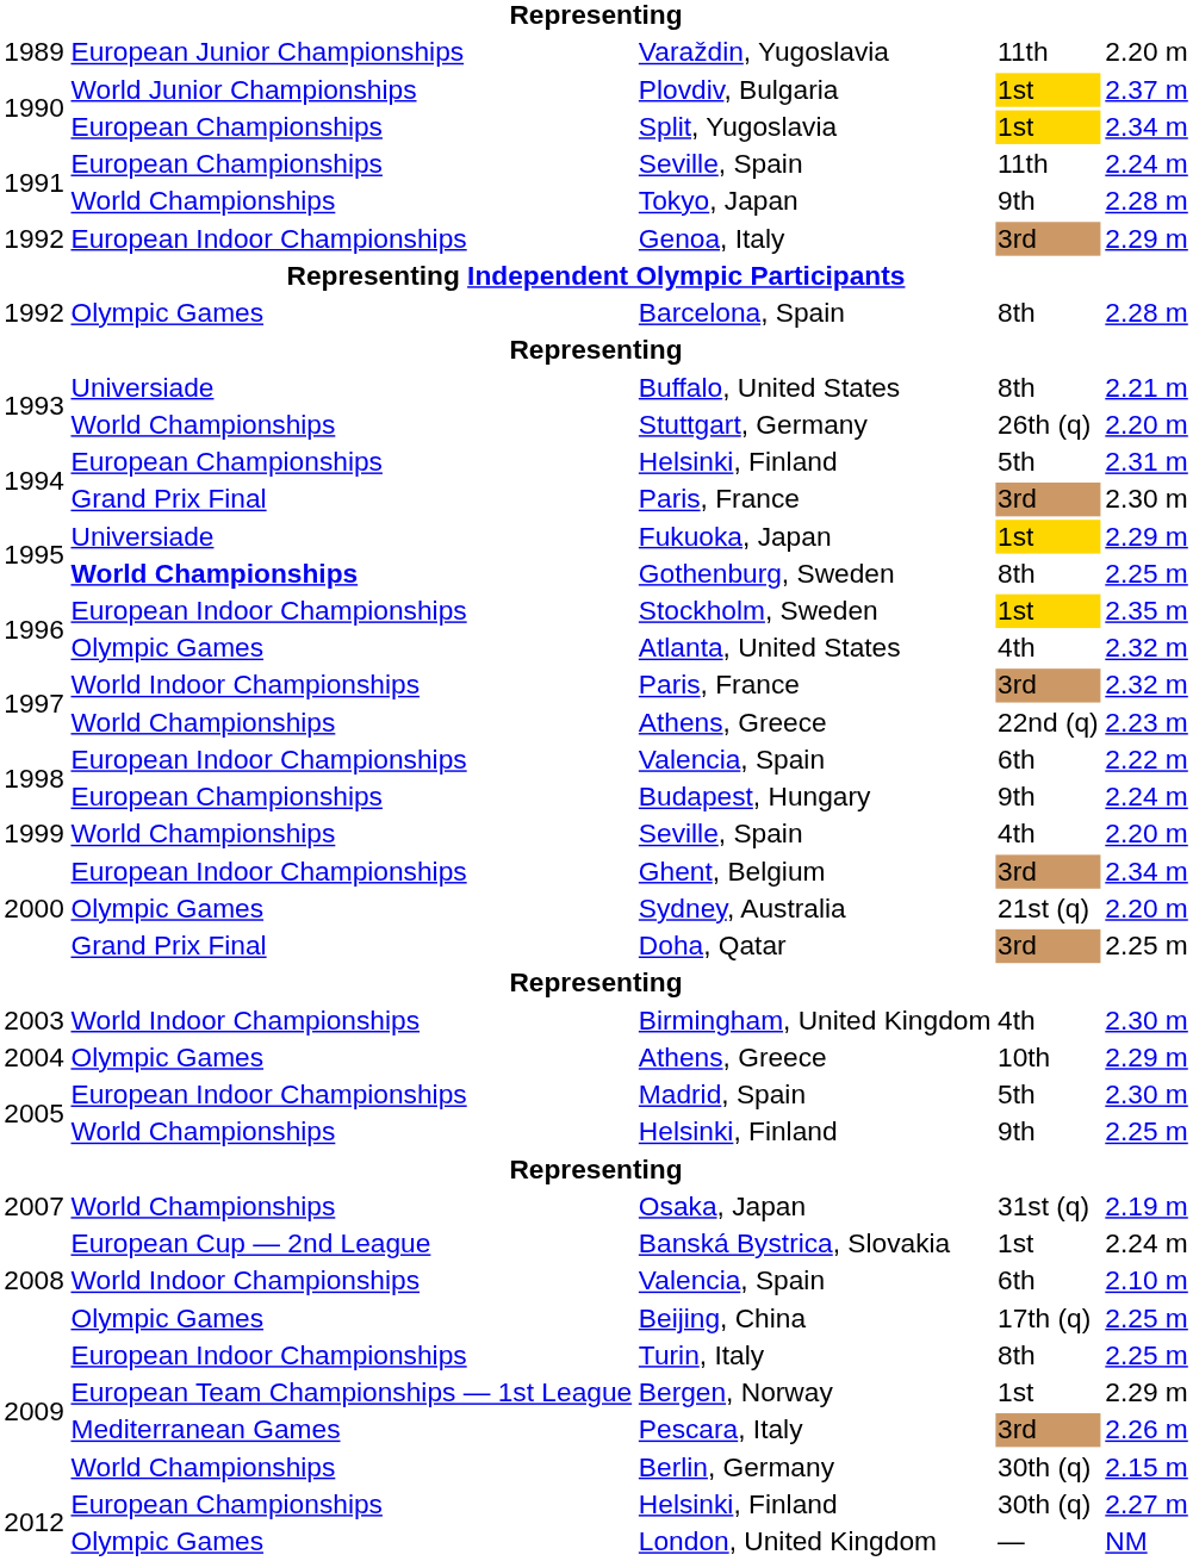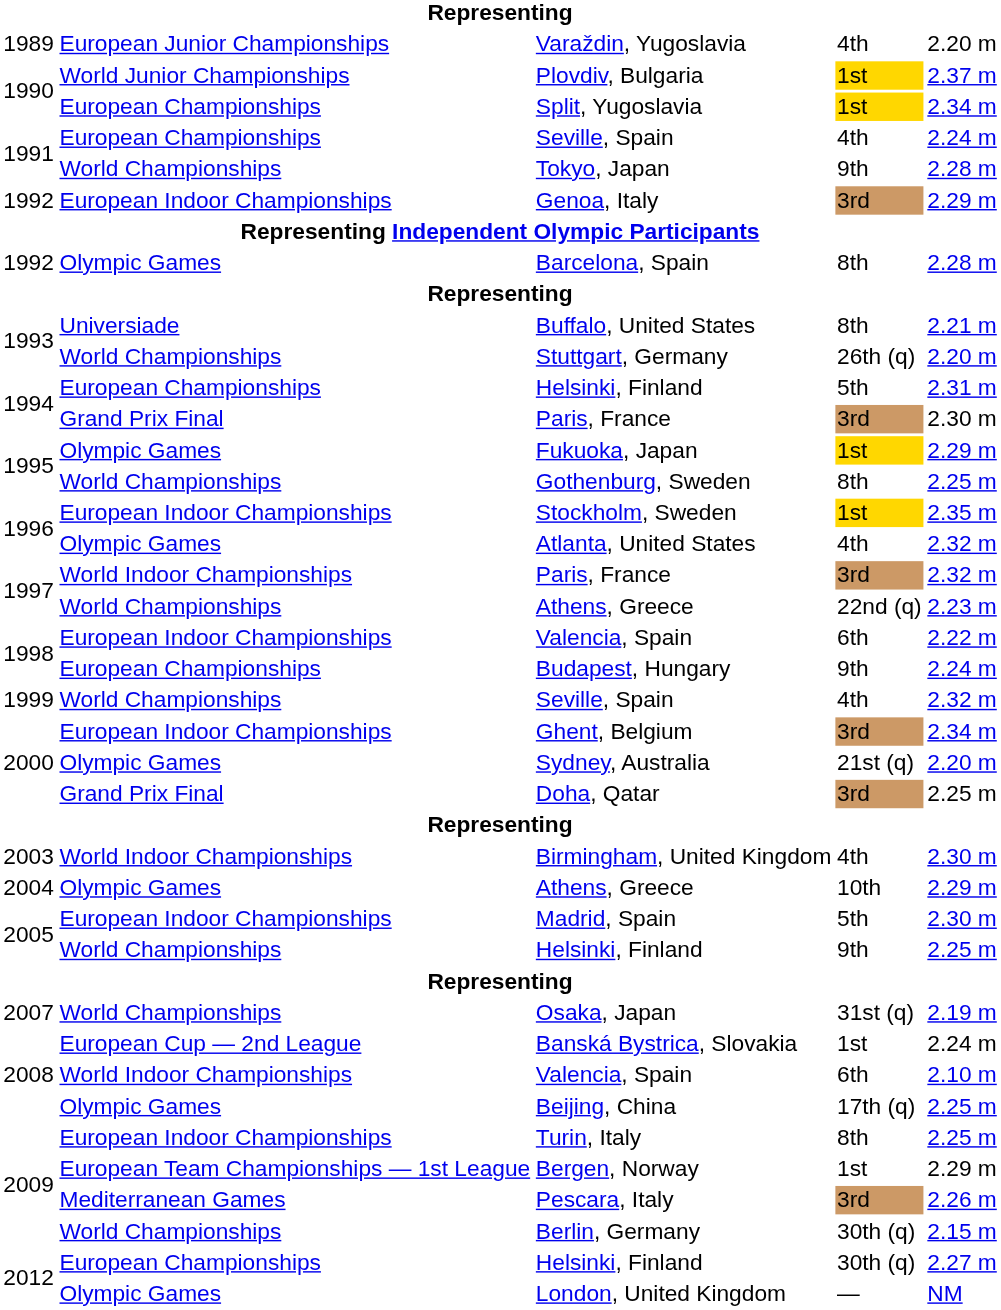 <table>
 <tr>
 <th colspan="6">Representing </th>
 </tr>
 <tr>
 <td>1989</td>
 <td><a href='#'>European Junior Championships</a></td>
 <td><a href='#'>Varaždin</a>, Yugoslavia</td>
-<td>11th</td>
+<td>4th</td>
 <td>2.20 m</td>
 </tr>
 <tr>
 <td rowspan=2>1990</td>
 <td><a href='#'>World Junior Championships</a></td>
 <td><a href='#'>Plovdiv</a>, Bulgaria</td>
 <td bgcolor="gold">1st</td>
 <td><a href='#'>2.37 m</a></td>
 </tr>
 <tr>
 <td><a href='#'>European Championships</a></td>
 <td><a href='#'>Split</a>, Yugoslavia</td>
 <td bgcolor="gold">1st</td>
 <td><a href='#'>2.34 m</a></td>
 </tr>
 <tr>
 <td rowspan=2>1991</td>
 <td><a href='#'>European Championships</a></td>
 <td><a href='#'>Seville</a>, Spain</td>
-<td>11th</td>
+<td>4th</td>
 <td><a href='#'>2.24 m</a></td>
 </tr>
 <tr>
 <td><a href='#'>World Championships</a></td>
 <td><a href='#'>Tokyo</a>, Japan</td>
 <td>9th</td>
 <td><a href='#'>2.28 m</a></td>
 </tr>
 <tr>
 <td>1992</td>
 <td><a href='#'>European Indoor Championships</a></td>
 <td><a href='#'>Genoa</a>, Italy</td>
 <td bgcolor="cc9966">3rd</td>
 <td><a href='#'>2.29 m</a></td>
 </tr>
 <tr>
 <th colspan="6">Representing  <a href='#'>Independent Olympic Participants</a></th>
 </tr>
 <tr>
 <td>1992</td>
 <td><a href='#'>Olympic Games</a></td>
 <td><a href='#'>Barcelona</a>, Spain</td>
 <td>8th</td>
 <td><a href='#'>2.28 m</a></td>
 </tr>
 <tr>
 <th colspan="6">Representing </th>
 </tr>
 <tr>
 <td rowspan=2>1993</td>
 <td><a href='#'>Universiade</a></td>
 <td><a href='#'>Buffalo</a>, United States</td>
 <td>8th</td>
 <td><a href='#'>2.21 m</a></td>
 </tr>
 <tr>
 <td><a href='#'>World Championships</a></td>
 <td><a href='#'>Stuttgart</a>, Germany</td>
 <td>26th (q)</td>
 <td><a href='#'>2.20 m</a></td>
 </tr>
 <tr>
 <td rowspan=2>1994</td>
 <td><a href='#'>European Championships</a></td>
 <td><a href='#'>Helsinki</a>, Finland</td>
 <td>5th</td>
 <td><a href='#'>2.31 m</a></td>
 </tr>
 <tr>
 <td><a href='#'>Grand Prix Final</a></td>
 <td><a href='#'>Paris</a>, France</td>
 <td bgcolor="cc9966">3rd</td>
 <td>2.30 m</td>
 </tr>
 <tr>
 <td rowspan=2>1995</td>
-<td><a href='#'>Universiade</a></td>
+<td><a href='#'>Olympic Games</a></td>
 <td><a href='#'>Fukuoka</a>, Japan</td>
 <td bgcolor=gold>1st</td>
 <td><a href='#'>2.29 m</a></td>
 </tr>
 <tr>
-<td><strong><a href='#'>World Championships</a></strong></td>
+<td><a href='#'>World Championships</a></td>
 <td><a href='#'>Gothenburg</a>, Sweden</td>
 <td>8th</td>
 <td><a href='#'>2.25 m</a></td>
 </tr>
 <tr>
 <td rowspan=2>1996</td>
 <td><a href='#'>European Indoor Championships</a></td>
 <td><a href='#'>Stockholm</a>, Sweden</td>
 <td bgcolor="gold">1st</td>
 <td><a href='#'>2.35 m</a></td>
 </tr>
 <tr>
 <td><a href='#'>Olympic Games</a></td>
 <td><a href='#'>Atlanta</a>, United States</td>
 <td>4th</td>
 <td><a href='#'>2.32 m</a></td>
 </tr>
 <tr>
 <td rowspan=2>1997</td>
 <td><a href='#'>World Indoor Championships</a></td>
 <td><a href='#'>Paris</a>, France</td>
 <td bgcolor="cc9966">3rd</td>
 <td><a href='#'>2.32 m</a></td>
 </tr>
 <tr>
 <td><a href='#'>World Championships</a></td>
 <td><a href='#'>Athens</a>, Greece</td>
 <td>22nd (q)</td>
 <td><a href='#'>2.23 m</a></td>
 </tr>
 <tr>
 <td rowspan=2>1998</td>
 <td><a href='#'>European Indoor Championships</a></td>
 <td><a href='#'>Valencia</a>, Spain</td>
 <td>6th</td>
 <td><a href='#'>2.22 m</a></td>
 </tr>
 <tr>
 <td><a href='#'>European Championships</a></td>
 <td><a href='#'>Budapest</a>, Hungary</td>
 <td>9th</td>
 <td><a href='#'>2.24 m</a></td>
 </tr>
 <tr>
 <td>1999</td>
 <td><a href='#'>World Championships</a></td>
 <td><a href='#'>Seville</a>, Spain</td>
 <td>4th</td>
-<td><a href='#'>2.20 m</a></td>
+<td><a href='#'>2.32 m</a></td>
 </tr>
 <tr>
 <td rowspan=3>2000</td>
 <td><a href='#'>European Indoor Championships</a></td>
 <td><a href='#'>Ghent</a>, Belgium</td>
 <td bgcolor="cc9966">3rd</td>
 <td><a href='#'>2.34 m</a></td>
 </tr>
 <tr>
 <td><a href='#'>Olympic Games</a></td>
 <td><a href='#'>Sydney</a>, Australia</td>
 <td>21st (q)</td>
 <td><a href='#'>2.20 m</a></td>
 </tr>
 <tr>
 <td><a href='#'>Grand Prix Final</a></td>
 <td><a href='#'>Doha</a>, Qatar</td>
 <td bgcolor="cc9966">3rd</td>
 <td>2.25 m</td>
 </tr>
 <tr>
 <th colspan="6">Representing </th>
 </tr>
 <tr>
 <td>2003</td>
 <td><a href='#'>World Indoor Championships</a></td>
 <td><a href='#'>Birmingham</a>, United Kingdom</td>
 <td>4th</td>
 <td><a href='#'>2.30 m</a></td>
 </tr>
 <tr>
 <td>2004</td>
 <td><a href='#'>Olympic Games</a></td>
 <td><a href='#'>Athens</a>, Greece</td>
 <td>10th</td>
 <td><a href='#'>2.29 m</a></td>
 </tr>
 <tr>
 <td rowspan=2>2005</td>
 <td><a href='#'>European Indoor Championships</a></td>
 <td><a href='#'>Madrid</a>, Spain</td>
 <td>5th</td>
 <td><a href='#'>2.30 m</a></td>
 </tr>
 <tr>
 <td><a href='#'>World Championships</a></td>
 <td><a href='#'>Helsinki</a>, Finland</td>
 <td>9th</td>
 <td><a href='#'>2.25 m</a></td>
 </tr>
 <tr>
 <th colspan="6">Representing </th>
 </tr>
 <tr>
 <td>2007</td>
 <td><a href='#'>World Championships</a></td>
 <td><a href='#'>Osaka</a>, Japan</td>
 <td>31st (q)</td>
 <td><a href='#'>2.19 m</a></td>
 </tr>
 <tr>
 <td rowspan=3>2008</td>
 <td><a href='#'>European Cup — 2nd League</a></td>
 <td><a href='#'>Banská Bystrica</a>, Slovakia</td>
 <td>1st</td>
 <td>2.24 m</td>
 </tr>
 <tr>
 <td><a href='#'>World Indoor Championships</a></td>
 <td><a href='#'>Valencia</a>, Spain</td>
 <td>6th</td>
 <td><a href='#'>2.10 m</a></td>
 </tr>
 <tr>
 <td><a href='#'>Olympic Games</a></td>
 <td><a href='#'>Beijing</a>, China</td>
 <td>17th (q)</td>
 <td><a href='#'>2.25 m</a></td>
 </tr>
 <tr>
 <td rowspan=4>2009</td>
 <td><a href='#'>European Indoor Championships</a></td>
 <td><a href='#'>Turin</a>, Italy</td>
 <td>8th</td>
 <td><a href='#'>2.25 m</a></td>
 </tr>
 <tr>
 <td><a href='#'>European Team Championships — 1st League</a></td>
 <td><a href='#'>Bergen</a>, Norway</td>
 <td>1st</td>
 <td>2.29 m</td>
 </tr>
 <tr>
 <td><a href='#'>Mediterranean Games</a></td>
 <td><a href='#'>Pescara</a>, Italy</td>
 <td bgcolor="cc9966">3rd</td>
 <td><a href='#'>2.26 m</a></td>
 </tr>
 <tr>
 <td><a href='#'>World Championships</a></td>
 <td><a href='#'>Berlin</a>, Germany</td>
 <td>30th (q)</td>
 <td><a href='#'>2.15 m</a></td>
 </tr>
 <tr>
 <td rowspan=2>2012</td>
 <td><a href='#'>European Championships</a></td>
 <td><a href='#'>Helsinki</a>, Finland</td>
 <td>30th (q)</td>
 <td><a href='#'>2.27 m</a></td>
 </tr>
 <tr>
 <td><a href='#'>Olympic Games</a></td>
 <td><a href='#'>London</a>, United Kingdom</td>
 <td>—</td>
 <td><a href='#'>NM</a></td>
 </tr>
 </table>
